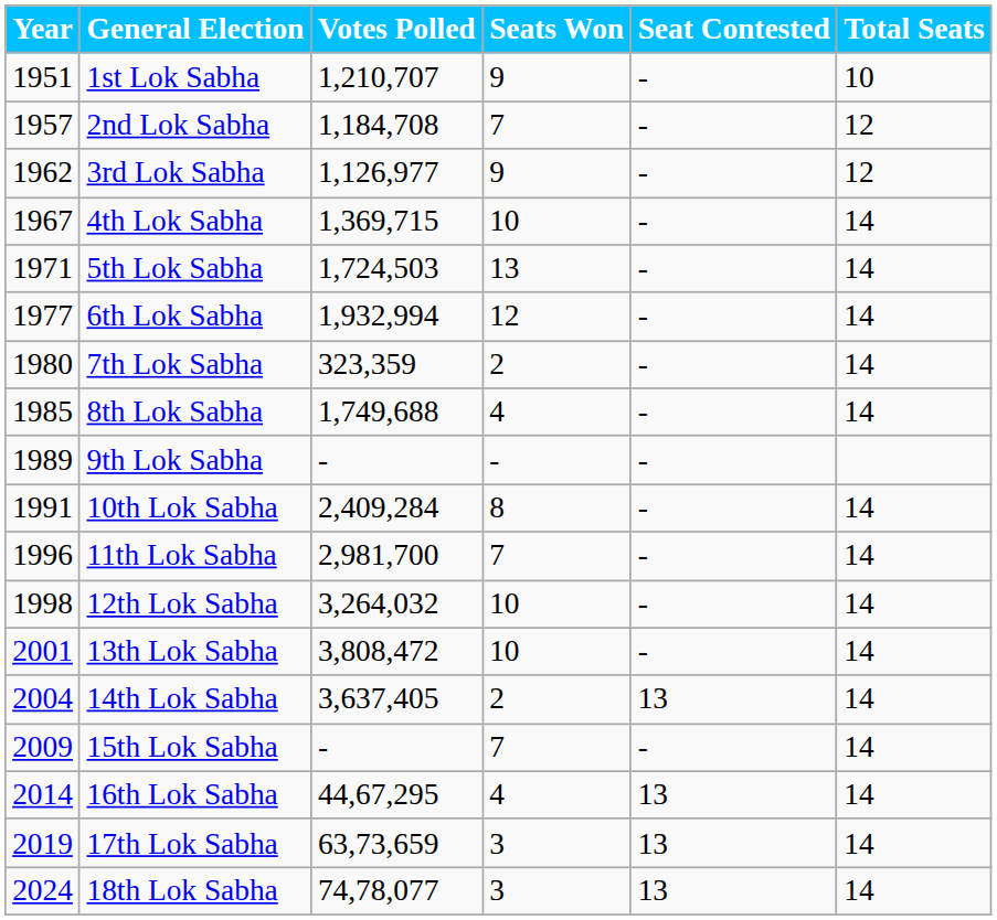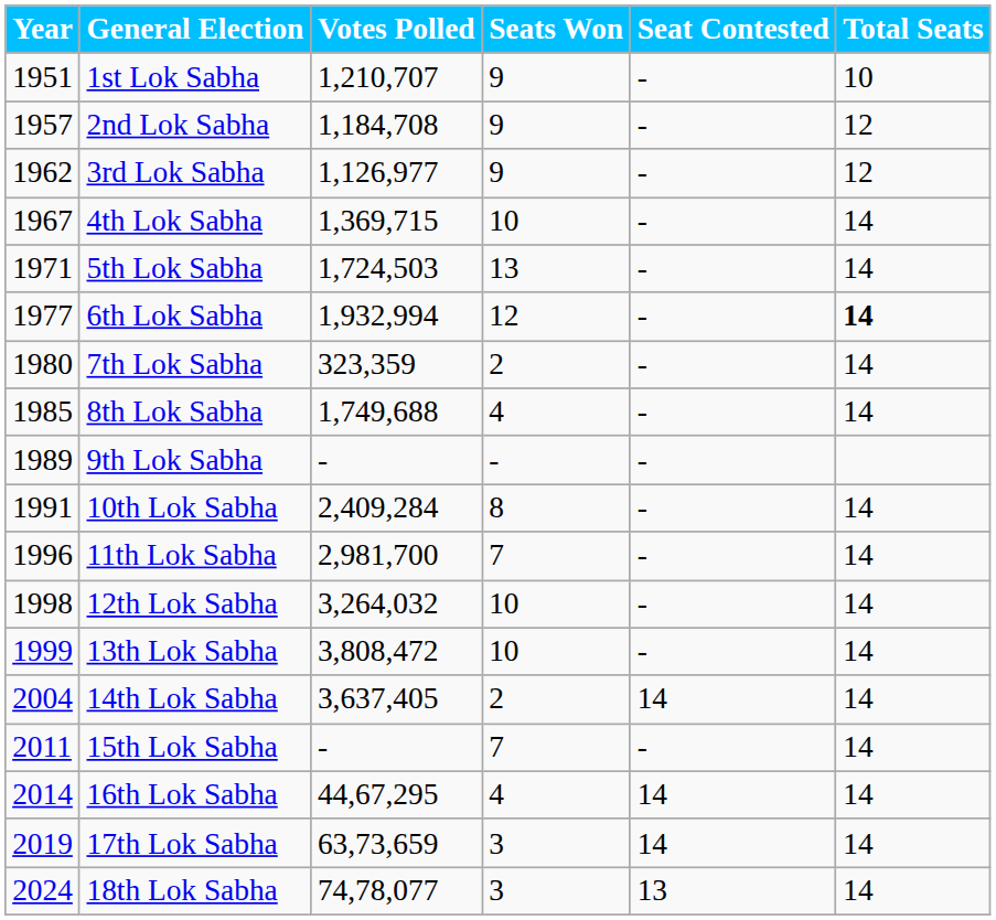 <table class="wikitable">
 <tr>
 <th style="background-color:#00BFFF; color:white">Year</th>
 <th style="background-color:#00BFFF; color:white">General Election</th>
 <th style="background-color:#00BFFF; color:white">Votes Polled</th>
 <th style="background-color:#00BFFF; color:white">Seats Won</th>
 <th style="background-color:#00BFFF; color:white">Seat Contested</th>
 <th style="background-color:#00BFFF; color:white">Total Seats</th>
 </tr>
 <tr>
 <td>1951</td>
 <td><a href='#'>1st Lok Sabha</a></td>
 <td>1,210,707</td>
 <td>9</td>
 <td>-</td>
 <td>10</td>
 </tr>
 <tr>
 <td>1957</td>
 <td><a href='#'>2nd Lok Sabha</a></td>
 <td>1,184,708</td>
-<td>7</td>
+<td>9</td>
 <td>-</td>
 <td>12</td>
 </tr>
 <tr>
 <td>1962</td>
 <td><a href='#'>3rd Lok Sabha</a></td>
 <td>1,126,977</td>
 <td>9</td>
 <td>-</td>
 <td>12</td>
 </tr>
 <tr>
 <td>1967</td>
 <td><a href='#'>4th Lok Sabha</a></td>
 <td>1,369,715</td>
 <td>10</td>
 <td>-</td>
 <td>14</td>
 </tr>
 <tr>
 <td>1971</td>
 <td><a href='#'>5th Lok Sabha</a></td>
 <td>1,724,503</td>
 <td>13</td>
 <td>-</td>
 <td>14</td>
 </tr>
 <tr>
 <td>1977</td>
 <td><a href='#'>6th Lok Sabha</a></td>
 <td>1,932,994</td>
 <td>12</td>
 <td>-</td>
-<td>14</td>
+<td><strong>14</strong></td>
 </tr>
 <tr>
 <td>1980</td>
 <td><a href='#'>7th Lok Sabha</a></td>
 <td>323,359</td>
 <td>2</td>
 <td>-</td>
 <td>14</td>
 </tr>
 <tr>
 <td>1985</td>
 <td><a href='#'>8th Lok Sabha</a></td>
 <td>1,749,688</td>
 <td>4</td>
 <td>-</td>
 <td>14</td>
 </tr>
 <tr>
 <td>1989</td>
 <td><a href='#'>9th Lok Sabha</a></td>
 <td>-</td>
 <td>-</td>
 <td>-</td>
 <td></td>
 </tr>
 <tr>
 <td>1991</td>
 <td><a href='#'>10th Lok Sabha</a></td>
 <td>2,409,284</td>
 <td>8</td>
 <td>-</td>
 <td>14</td>
 </tr>
 <tr>
 <td>1996</td>
 <td><a href='#'>11th Lok Sabha</a></td>
 <td>2,981,700</td>
 <td>7</td>
 <td>-</td>
 <td>14</td>
 </tr>
 <tr>
 <td>1998</td>
 <td><a href='#'>12th Lok Sabha</a></td>
 <td>3,264,032</td>
 <td>10</td>
 <td>-</td>
 <td>14</td>
 </tr>
 <tr>
-<td><a href='#'>2001</a></td>
+<td><a href='#'>1999</a></td>
 <td><a href='#'>13th Lok Sabha</a></td>
 <td>3,808,472</td>
 <td>10</td>
 <td>-</td>
 <td>14</td>
 </tr>
 <tr>
 <td><a href='#'>2004</a></td>
 <td><a href='#'>14th Lok Sabha</a></td>
 <td>3,637,405</td>
 <td>2</td>
-<td>13</td>
+<td>14</td>
 <td>14</td>
 </tr>
 <tr>
-<td><a href='#'>2009</a></td>
+<td><a href='#'>2011</a></td>
 <td><a href='#'>15th Lok Sabha</a></td>
 <td>-</td>
 <td>7</td>
 <td>-</td>
 <td>14</td>
 </tr>
 <tr>
 <td><a href='#'>2014</a></td>
 <td><a href='#'>16th Lok Sabha</a></td>
 <td>44,67,295</td>
 <td>4</td>
-<td>13</td>
+<td>14</td>
 <td>14</td>
 </tr>
 <tr>
 <td><a href='#'>2019</a></td>
 <td><a href='#'>17th Lok Sabha</a></td>
 <td>63,73,659</td>
 <td>3</td>
-<td>13</td>
+<td>14</td>
 <td>14</td>
 </tr>
 <tr>
 <td><a href='#'>2024</a></td>
 <td><a href='#'>18th Lok Sabha</a></td>
 <td>74,78,077</td>
 <td>3</td>
 <td>13</td>
 <td>14</td>
 </tr>
 </table>
